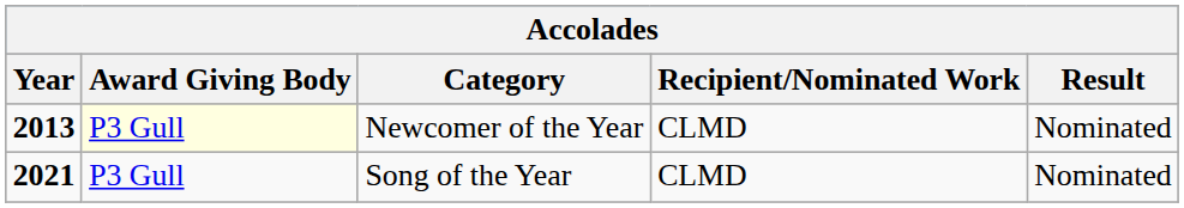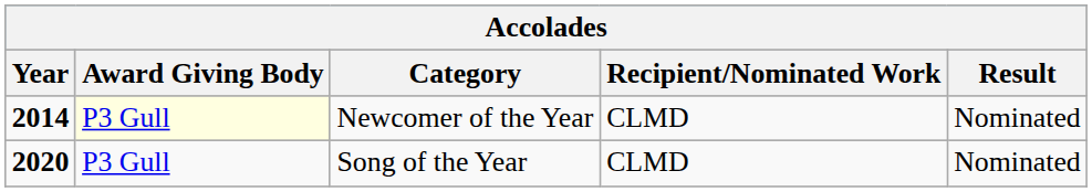 <table class="wikitable">
 <tr style="background:#75b2dd; text-align:center;">
 <th colspan="5">Accolades</th>
 </tr>
 <tr style="background:#ccc; text-align:center;">
 <th>Year</th>
 <th>Award Giving Body</th>
 <th>Category</th>
 <th>Recipient/Nominated Work</th>
 <th>Result</th>
 </tr>
 <tr>
-<td><strong>2013</strong></td>
+<td><strong>2014</strong></td>
 <td style="background: lightyellow;"><a href='#'>P3 Gull</a></td>
 <td>Newcomer of the Year</td>
 <td>CLMD</td>
 <td>Nominated</td>
 </tr>
 <tr>
-<td><strong>2021</strong></td>
+<td><strong>2020</strong></td>
 <td><a href='#'>P3 Gull</a></td>
 <td>Song of the Year</td>
 <td>CLMD</td>
 <td>Nominated</td>
 </tr>
 </table>
